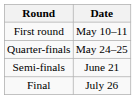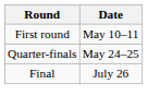 <table class="wikitable" style="text-align:center">
 <tr>
 <th>Round</th>
 <th>Date</th>
 </tr>
 <tr>
 <td>First round</td>
 <td>May 10–11</td>
 </tr>
 <tr>
 <td>Quarter-finals</td>
 <td>May 24–25</td>
 </tr>
 <tr>
-<td>Semi-finals</td>
-<td>June 21</td>
-</tr>
-<tr>
 <td>Final</td>
 <td>July 26</td>
 </tr>
 </table>
